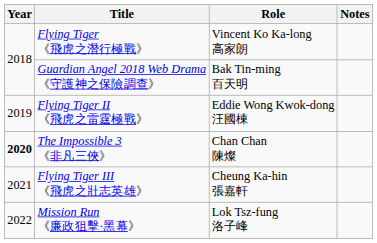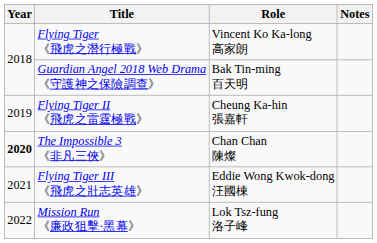 <table class="wikitable sortable">
 <tr>
 <th>Year</th>
 <th>Title</th>
 <th>Role</th>
 <th class="unsortable">Notes</th>
 </tr>
 <tr>
 <td rowspan="2">2018</td>
 <td><em><a href='#'>Flying Tiger</a></em> <br>《<a href='#'>飛虎之潛行極戰</a>》</td>
 <td>Vincent Ko Ka-long <br>高家朗</td>
 <td></td>
 </tr>
 <tr>
 <td><em><a href='#'>Guardian Angel 2018 Web Drama</a></em> <br> 《<a href='#'>守護神之保險調查</a>》</td>
 <td>Bak Tin-ming <br> 百天明</td>
 <td></td>
 </tr>
 <tr>
 <td>2019</td>
 <td><em><a href='#'>Flying Tiger II</a></em>  <br> 《<a href='#'>飛虎之雷霆極戰</a>》</td>
-<td>Eddie Wong Kwok-dong <br> 汪國棟</td>
+<td>Cheung Ka-hin <br> 張嘉軒</td>
 <td></td>
 </tr>
 <tr>
 <td><strong>2020</strong></td>
 <td><em><a href='#'>The Impossible 3</a></em>  <br> 《<a href='#'>非凡三俠</a>》</td>
 <td>Chan Chan <br> 陳燦</td>
 <td></td>
 </tr>
 <tr>
 <td>2021</td>
 <td><em><a href='#'>Flying Tiger III</a></em>  <br> 《<a href='#'>飛虎之壯志英雄</a>》</td>
-<td>Cheung Ka-hin <br> 張嘉軒</td>
+<td>Eddie Wong Kwok-dong <br> 汪國棟</td>
 <td></td>
 </tr>
 <tr>
 <td>2022</td>
 <td><em><a href='#'>Mission Run</a></em> <br> 《<a href='#'>廉政狙擊·黑幕</a>》</td>
 <td>Lok Tsz-fung <br> 洛子峰</td>
 <td></td>
 </tr>
 </table>
